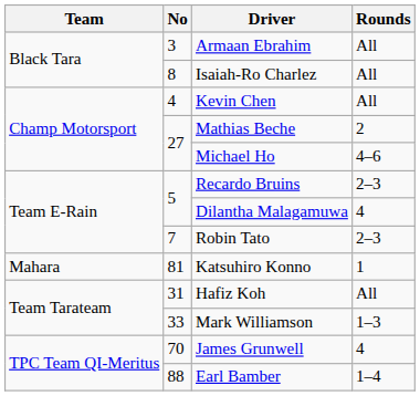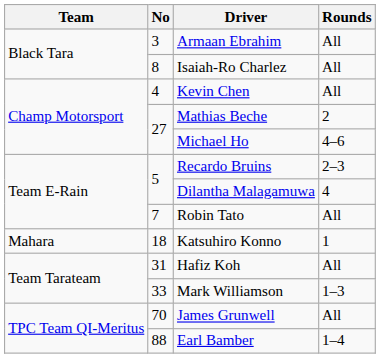 <table class="wikitable" style="font-size: 85%;">
 <tr>
 <th>Team</th>
 <th>No</th>
 <th>Driver</th>
 <th>Rounds</th>
 </tr>
 <tr>
 <td rowspan=2> Black Tara</td>
 <td>3</td>
 <td> <a href='#'>Armaan Ebrahim</a></td>
 <td>All</td>
 </tr>
 <tr>
 <td>8</td>
 <td> Isaiah-Ro Charlez</td>
 <td>All</td>
 </tr>
 <tr>
 <td rowspan=3> <a href='#'>Champ Motorsport</a></td>
 <td>4</td>
 <td> <a href='#'>Kevin Chen</a></td>
 <td>All</td>
 </tr>
 <tr>
 <td rowspan=2>27</td>
 <td> <a href='#'>Mathias Beche</a></td>
 <td>2</td>
 </tr>
 <tr>
 <td> <a href='#'>Michael Ho</a></td>
 <td>4–6</td>
 </tr>
 <tr>
 <td rowspan=3> Team E-Rain</td>
 <td rowspan=2>5</td>
 <td> <a href='#'>Recardo Bruins</a></td>
 <td>2–3</td>
 </tr>
 <tr>
 <td> <a href='#'>Dilantha Malagamuwa</a></td>
 <td>4</td>
 </tr>
 <tr>
 <td>7</td>
 <td> Robin Tato</td>
-<td>2–3</td>
+<td>All</td>
 </tr>
 <tr>
 <td> Mahara</td>
-<td>81</td>
+<td>18</td>
 <td> Katsuhiro Konno</td>
 <td>1</td>
 </tr>
 <tr>
 <td rowspan=2> Team Tarateam</td>
 <td>31</td>
 <td> Hafiz Koh</td>
 <td>All</td>
 </tr>
 <tr>
 <td>33</td>
 <td> Mark Williamson</td>
 <td>1–3</td>
 </tr>
 <tr>
 <td rowspan=2> <a href='#'>TPC Team QI-Meritus</a></td>
 <td>70</td>
 <td> <a href='#'>James Grunwell</a></td>
-<td>4</td>
+<td>All</td>
 </tr>
 <tr>
 <td>88</td>
 <td> <a href='#'>Earl Bamber</a></td>
 <td>1–4</td>
 </tr>
 </table>
